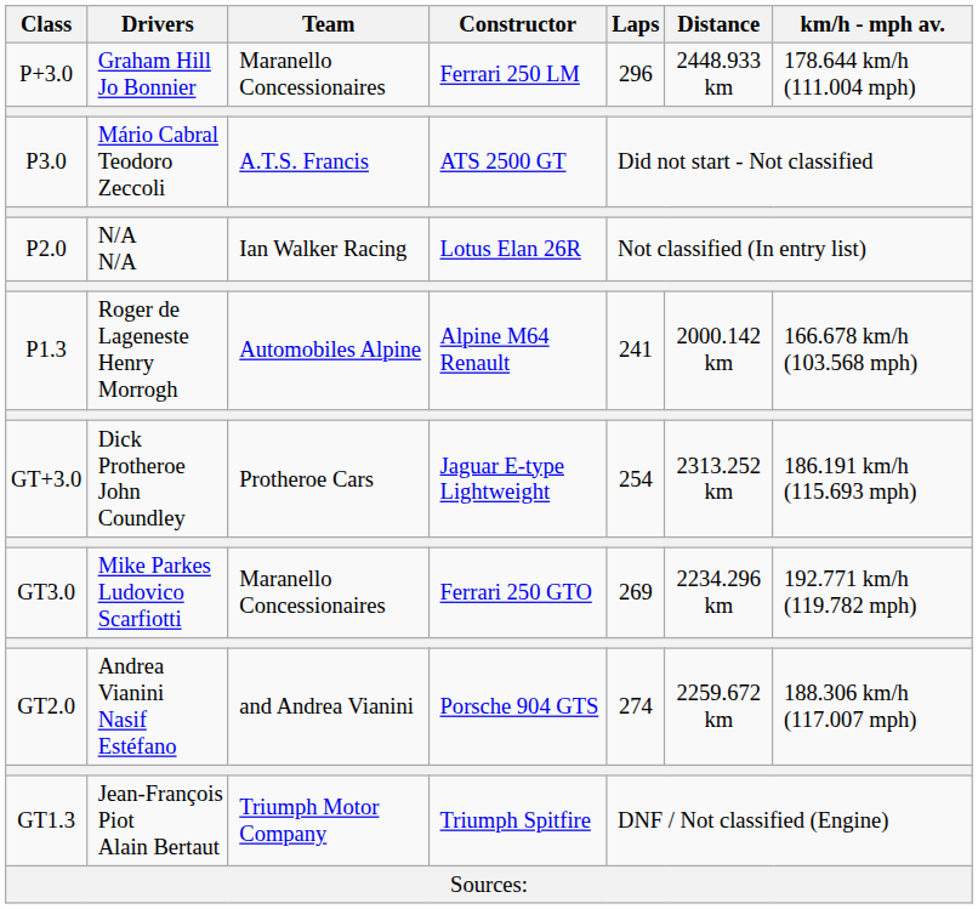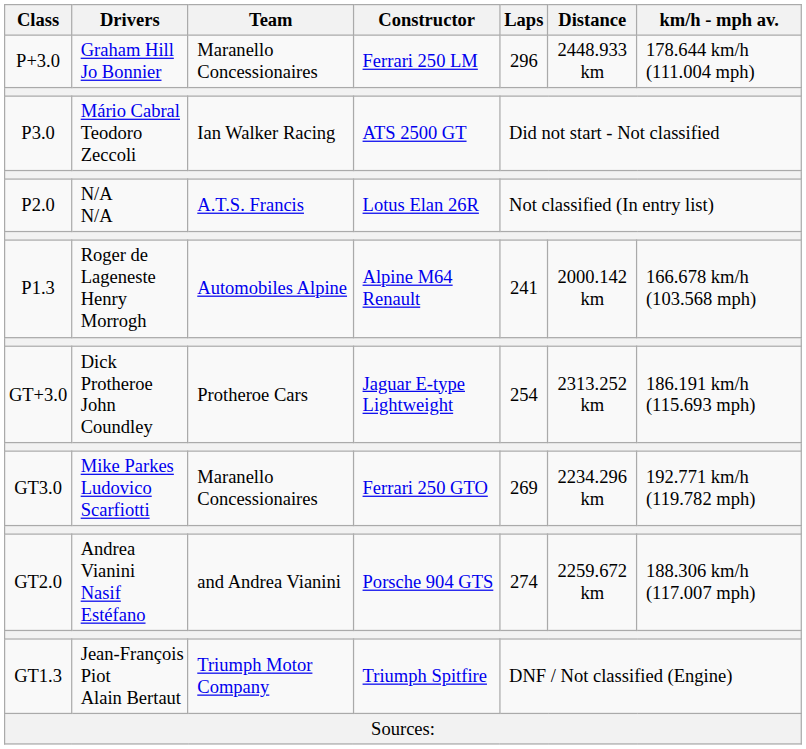 <table class="wikitable" style="width: 74%;font-size: 95%;">
 <tr>
 <th>Class</th>
 <th>Drivers</th>
 <th>Team</th>
 <th>Constructor</th>
 <th>Laps</th>
 <th>Distance</th>
 <th>km/h - mph av.</th>
 </tr>
 <tr>
 <td align="center">P+3.0</td>
 <td style="padding-left: 7px"> <a href='#'>Graham Hill</a><br> <a href='#'>Jo Bonnier</a></td>
 <td style="padding-left: 7px"> Maranello Concessionaires</td>
 <td style="padding-left: 7px"> <a href='#'>Ferrari 250 LM</a></td>
 <td align="center">296</td>
 <td align="center">2448.933 km</td>
 <td style="padding-left: 7px">178.644 km/h (111.004 mph)</td>
 </tr>
 <tr>
 <td style="background:#F2F2F2;padding-left: 7px" colspan=8></td>
 </tr>
 <tr>
 <td align="center">P3.0</td>
 <td style="padding-left: 7px"> <a href='#'>Mário Cabral</a><br> Teodoro Zeccoli</td>
-<td style="padding-left: 7px"> <a href='#'>A.T.S. Francis</a></td>
+<td style="padding-left: 7px"> Ian Walker Racing</td>
 <td style="padding-left: 7px"> <a href='#'>ATS 2500 GT</a></td>
 <td style="padding-left: 7px" colspan="3">Did not start - Not classified</td>
 </tr>
 <tr>
 <td style="background:#F2F2F2;padding-left: 7px" colspan=8></td>
 </tr>
 <tr>
 <td align="center">P2.0</td>
 <td style="padding-left: 7px">N/A<br>N/A</td>
-<td style="padding-left: 7px"> Ian Walker Racing</td>
+<td style="padding-left: 7px"> <a href='#'>A.T.S. Francis</a></td>
 <td style="padding-left: 7px"> <a href='#'>Lotus Elan 26R</a></td>
 <td style="padding-left: 7px" colspan="7">Not classified (In entry list)</td>
 </tr>
 <tr>
 <td style="background:#F2F2F2;padding-left: 7px" colspan=8></td>
 </tr>
 <tr>
 <td align="center">P1.3</td>
 <td style="padding-left: 7px"> Roger de Lageneste<br> Henry Morrogh</td>
 <td style="padding-left: 7px"> <a href='#'>Automobiles Alpine</a></td>
 <td style="padding-left: 7px"> <a href='#'>Alpine M64 Renault</a></td>
 <td align="center">241</td>
 <td align="center">2000.142 km</td>
 <td style="padding-left: 7px">166.678 km/h (103.568 mph)</td>
 </tr>
 <tr>
 <td style="background:#F2F2F2;padding-left: 7px" colspan=8></td>
 </tr>
 <tr>
 <td align="center">GT+3.0</td>
 <td style="padding-left: 7px"> Dick Protheroe<br> John Coundley</td>
 <td style="padding-left: 7px"> Protheroe Cars</td>
 <td style="padding-left: 7px"> <a href='#'>Jaguar E-type Lightweight</a></td>
 <td align="center">254</td>
 <td align="center">2313.252 km</td>
 <td style="padding-left: 7px">186.191 km/h (115.693 mph)</td>
 </tr>
 <tr>
 <td style="background:#F2F2F2;padding-left: 7px" colspan=8></td>
 </tr>
 <tr>
 <td align="center">GT3.0</td>
 <td style="padding-left: 7px"> <a href='#'>Mike Parkes</a><br> <a href='#'>Ludovico Scarfiotti</a></td>
 <td style="padding-left: 7px"> Maranello Concessionaires</td>
 <td style="padding-left: 7px"> <a href='#'>Ferrari 250 GTO</a></td>
 <td align="center">269</td>
 <td align="center">2234.296 km</td>
 <td style="padding-left: 7px">192.771 km/h (119.782 mph)</td>
 </tr>
 <tr>
 <td style="background:#F2F2F2;padding-left: 7px" colspan=8></td>
 </tr>
 <tr>
 <td align="center">GT2.0</td>
 <td style="padding-left: 7px"> Andrea Vianini<br> <a href='#'>Nasif Estéfano</a></td>
 <td style="padding-left: 7px"> and  Andrea Vianini</td>
 <td style="padding-left: 7px"> <a href='#'>Porsche 904 GTS</a></td>
 <td align="center">274</td>
 <td align="center">2259.672 km</td>
 <td style="padding-left: 7px">188.306 km/h (117.007 mph)</td>
 </tr>
 <tr>
 <td style="background:#F2F2F2;padding-left: 7px" colspan=8></td>
 </tr>
 <tr>
 <td align="center">GT1.3</td>
 <td style="padding-left: 7px"> Jean-François Piot<br> Alain Bertaut</td>
 <td style="padding-left: 7px"> <a href='#'>Triumph Motor Company</a></td>
 <td style="padding-left: 7px"> <a href='#'>Triumph Spitfire</a></td>
 <td style="padding-left: 7px" colspan="7">DNF / Not classified (Engine)</td>
 </tr>
 <tr>
 <td style="background:#F2F2F2" colspan=9 align="center">Sources:  </td>
 </tr>
 </table>
